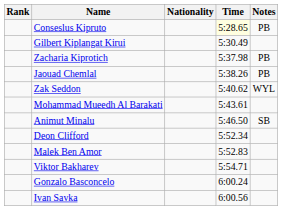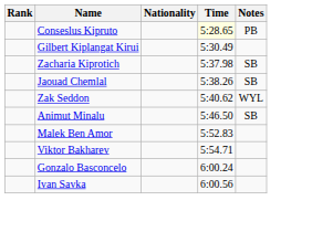 <table class="wikitable sortable" style="text-align:center">
 <tr>
 <th>Rank</th>
 <th>Name</th>
 <th>Nationality</th>
 <th>Time</th>
 <th>Notes</th>
 </tr>
 <tr>
 <td></td>
 <td align=left><a href='#'>Conseslus Kipruto</a></td>
 <td align=left></td>
 <td style="background: lightyellow;">5:28.65</td>
 <td>PB</td>
 </tr>
 <tr>
 <td></td>
 <td align=left><a href='#'>Gilbert Kiplangat Kirui</a></td>
 <td align=left></td>
 <td>5:30.49</td>
 <td></td>
 </tr>
 <tr>
 <td></td>
 <td align=left><a href='#'>Zacharia Kiprotich</a></td>
 <td align=left></td>
 <td>5:37.98</td>
-<td>PB</td>
+<td>SB</td>
 </tr>
 <tr>
 <td></td>
 <td align=left><a href='#'>Jaouad Chemlal</a></td>
 <td align=left></td>
 <td>5:38.26</td>
-<td>PB</td>
+<td>SB</td>
 </tr>
 <tr>
 <td></td>
 <td align=left><a href='#'>Zak Seddon</a></td>
 <td align=left></td>
 <td>5:40.62</td>
 <td>WYL</td>
 </tr>
 <tr>
 <td></td>
-<td align=left><a href='#'>Mohammad Mueedh Al Barakati</a></td>
-<td align=left></td>
-<td>5:43.61</td>
-<td></td>
-</tr>
-<tr>
-<td></td>
 <td align=left><a href='#'>Animut Minalu</a></td>
 <td align=left></td>
 <td>5:46.50</td>
 <td>SB</td>
-</tr>
-<tr>
-<td></td>
-<td align=left><a href='#'>Deon Clifford</a></td>
-<td align=left></td>
-<td>5:52.34</td>
-<td></td>
 </tr>
 <tr>
 <td></td>
 <td align=left><a href='#'>Malek Ben Amor</a></td>
 <td align=left></td>
 <td>5:52.83</td>
 <td></td>
 </tr>
 <tr>
 <td></td>
 <td align=left><a href='#'>Viktor Bakharev</a></td>
 <td align=left></td>
 <td>5:54.71</td>
 <td></td>
 </tr>
 <tr>
 <td></td>
 <td align=left><a href='#'>Gonzalo Basconcelo</a></td>
 <td align=left></td>
 <td>6:00.24</td>
 <td></td>
 </tr>
 <tr>
 <td></td>
 <td align=left><a href='#'>Ivan Savka</a></td>
 <td align=left></td>
 <td>6:00.56</td>
 <td></td>
 </tr>
 </table>
